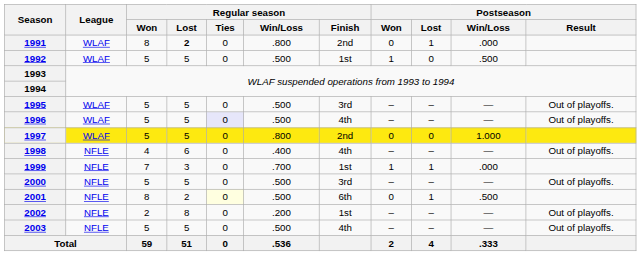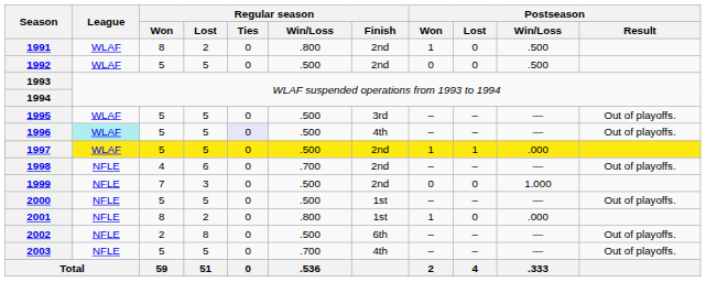 <table class="wikitable" style="font-size:95%; text-align:center; width:65em">
 <tr>
 <th rowspan="2">Season</th>
 <th rowspan="2">League</th>
 <th colspan="5">Regular season</th>
 <th colspan="4">Postseason</th>
 </tr>
 <tr>
 <th>Won</th>
 <th>Lost</th>
 <th>Ties</th>
 <th>Win/Loss</th>
 <th>Finish</th>
 <th>Won</th>
 <th>Lost</th>
 <th>Win/Loss</th>
 <th>Result</th>
 </tr>
 <tr>
 <th><a href='#'>1991</a></th>
 <td><a href='#'>WLAF</a></td>
 <td>8</td>
-<td><strong>2</strong></td>
+<td>2</td>
 <td>0</td>
 <td>.800</td>
 <td>2nd </td>
+<td>1</td>
 <td>0</td>
-<td>1</td>
-<td>.000</td>
+<td>.500</td>
 <td></td>
 </tr>
 <tr>
 <th><a href='#'>1992</a></th>
 <td><a href='#'>WLAF</a></td>
 <td>5</td>
 <td>5</td>
 <td>0</td>
 <td>.500</td>
-<td>1st </td>
-<td>1</td>
+<td>2nd </td>
+<td>0</td>
 <td>0</td>
 <td>.500</td>
 <td></td>
 </tr>
 <tr>
 <th>1993</th>
 <td colspan="11" rowspan="2"><em>WLAF suspended operations from 1993 to 1994</em></td>
 </tr>
 <tr>
 <th>1994</th>
 </tr>
 <tr>
 <th><a href='#'>1995</a></th>
 <td><a href='#'>WLAF</a></td>
 <td>5</td>
 <td>5</td>
 <td>0</td>
 <td>.500</td>
 <td>3rd </td>
 <td>–</td>
 <td>–</td>
 <td>—</td>
 <td>Out of playoffs.</td>
 </tr>
 <tr>
 <th><a href='#'>1996</a></th>
-<td><a href='#'>WLAF</a></td>
+<td style="background: paleturquoise;"><a href='#'>WLAF</a></td>
 <td>5</td>
 <td>5</td>
 <td style="background: lavender;">0</td>
 <td>.500</td>
 <td>4th </td>
 <td>–</td>
 <td>–</td>
 <td>—</td>
 <td>Out of playoffs.</td>
 </tr>
 <tr style="background:#FDE910">
 <th><a href='#'>1997</a></th>
 <td><a href='#'>WLAF</a></td>
 <td>5</td>
 <td>5</td>
 <td>0</td>
-<td>.800</td>
+<td>.500</td>
 <td>2nd </td>
-<td>0</td>
-<td>0</td>
-<td>1.000</td>
+<td>1</td>
+<td>1</td>
+<td>.000</td>
 <td></td>
 </tr>
 <tr>
 <th><a href='#'>1998</a></th>
 <td><a href='#'>NFLE</a></td>
 <td>4</td>
 <td>6</td>
 <td>0</td>
-<td>.400</td>
-<td>4th </td>
+<td>.700</td>
+<td>2nd </td>
 <td>–</td>
 <td>–</td>
 <td>—</td>
 <td>Out of playoffs.</td>
 </tr>
 <tr>
 <th><a href='#'>1999</a></th>
 <td><a href='#'>NFLE</a></td>
 <td>7</td>
 <td>3</td>
 <td>0</td>
-<td>.700</td>
-<td>1st </td>
-<td>1</td>
-<td>1</td>
-<td>.000</td>
+<td>.500</td>
+<td>2nd </td>
+<td>0</td>
+<td>0</td>
+<td>1.000</td>
 <td></td>
 </tr>
 <tr>
 <th><a href='#'>2000</a></th>
 <td><a href='#'>NFLE</a></td>
 <td>5</td>
 <td>5</td>
 <td>0</td>
 <td>.500</td>
-<td>3rd </td>
+<td>1st </td>
 <td>–</td>
 <td>–</td>
 <td>—</td>
 <td>Out of playoffs.</td>
 </tr>
 <tr>
 <th><a href='#'>2001</a></th>
 <td><a href='#'>NFLE</a></td>
 <td>8</td>
 <td>2</td>
-<td style="background: lightyellow;">0</td>
-<td>.500</td>
-<td>6th </td>
 <td>0</td>
+<td>.800</td>
+<td>1st </td>
 <td>1</td>
-<td>.500</td>
+<td>0</td>
+<td>.000</td>
 <td></td>
 </tr>
 <tr>
 <th><a href='#'>2002</a></th>
 <td><a href='#'>NFLE</a></td>
 <td>2</td>
 <td>8</td>
 <td>0</td>
-<td>.200</td>
-<td>1st </td>
+<td>.500</td>
+<td>6th </td>
 <td>–</td>
 <td>–</td>
 <td>—</td>
 <td>Out of playoffs.</td>
 </tr>
 <tr>
 <th><a href='#'>2003</a></th>
 <td><a href='#'>NFLE</a></td>
 <td>5</td>
 <td>5</td>
 <td>0</td>
-<td>.500</td>
+<td>.700</td>
 <td>4th </td>
 <td>–</td>
 <td>–</td>
 <td>—</td>
 <td>Out of playoffs.</td>
 </tr>
 <tr>
 <th colspan="2">Total</th>
 <th>59</th>
 <th>51</th>
 <th>0</th>
 <th>.536</th>
 <th></th>
 <th>2</th>
 <th>4</th>
 <th>.333</th>
 <th></th>
 </tr>
 </table>
